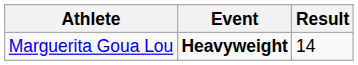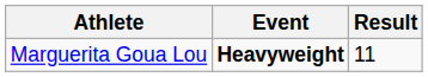 <table class=wikitable style=font-size:90%>
 <tr>
 <th>Athlete</th>
 <th>Event</th>
 <th>Result</th>
 </tr>
 <tr>
 <td><a href='#'>Marguerita Goua Lou</a></td>
 <td><strong>Heavyweight</strong></td>
-<td>14</td>
+<td>11</td>
 </tr>
 </table>
